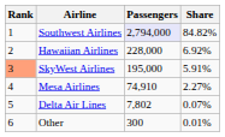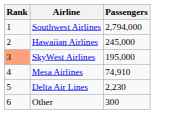 <table class="wikitable sortable" style="font-size: 95%">
 <tr>
 <th>Rank</th>
 <th>Airline</th>
 <th>Passengers</th>
-<th>Share</th>
 </tr>
 <tr>
 <td>1</td>
 <td><a href='#'>Southwest Airlines</a></td>
-<td style="background: lavender;">2,794,000</td>
-<td>84.82%</td>
+<td>2,794,000</td>
 </tr>
 <tr>
 <td>2</td>
 <td><a href='#'>Hawaiian Airlines</a></td>
-<td>228,000</td>
-<td>6.92%</td>
+<td>245,000</td>
 </tr>
 <tr>
 <td style="background: lightsalmon;">3</td>
 <td><a href='#'>SkyWest Airlines</a></td>
 <td>195,000</td>
-<td>5.91%</td>
 </tr>
 <tr>
 <td>4</td>
 <td><a href='#'>Mesa Airlines</a></td>
 <td>74,910</td>
-<td>2.27%</td>
 </tr>
 <tr>
 <td>5</td>
 <td><a href='#'>Delta Air Lines</a></td>
-<td>7,802</td>
-<td>0.07%</td>
+<td>2,230</td>
 </tr>
 <tr>
 <td>6</td>
 <td>Other</td>
 <td>300</td>
-<td>0.01%</td>
 </tr>
 </table>
